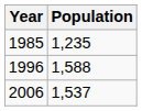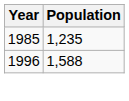 <table class="wikitable">
 <tr>
 <th>Year</th>
 <th>Population</th>
 </tr>
 <tr>
 <td>1985</td>
 <td>1,235</td>
 </tr>
 <tr>
 <td>1996</td>
 <td>1,588</td>
 </tr>
-<tr>
-<td>2006</td>
-<td>1,537</td>
-</tr>
 </table>
